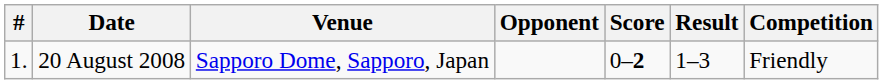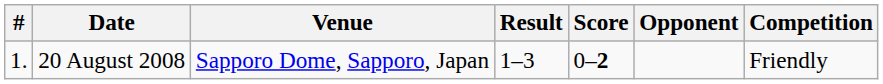 <table class="wikitable sortable">
 <tr>
 <th>#</th>
 <th>Date</th>
 <th>Venue</th>
+<th>Result</th>
+<th>Score</th>
 <th>Opponent</th>
-<th>Score</th>
-<th>Result</th>
 <th>Competition</th>
 </tr>
 <tr>
 <td>1.</td>
 <td>20 August 2008</td>
 <td><a href='#'>Sapporo Dome</a>, <a href='#'>Sapporo</a>, Japan</td>
+<td>1–3</td>
+<td>0–<strong>2</strong></td>
 <td></td>
-<td>0–<strong>2</strong></td>
-<td>1–3</td>
 <td>Friendly</td>
 </tr>
 </table>
